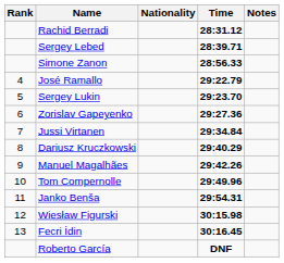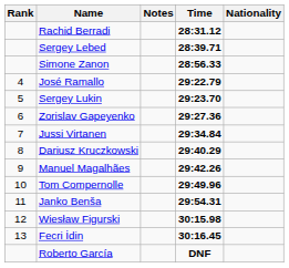 <table class="wikitable sortable" style="text-align:center">
 <tr>
 <th>Rank</th>
 <th>Name</th>
+<th>Notes</th>
+<th>Time</th>
 <th>Nationality</th>
-<th>Time</th>
-<th>Notes</th>
 </tr>
 <tr>
 <td></td>
 <td align=left><a href='#'>Rachid Berradi</a></td>
+<td></td>
+<td><strong>28:31.12</strong></td>
 <td align=left></td>
-<td><strong>28:31.12</strong></td>
-<td></td>
 </tr>
 <tr>
 <td></td>
 <td align=left><a href='#'>Sergey Lebed</a></td>
+<td></td>
+<td><strong>28:39.71</strong></td>
 <td align=left></td>
-<td><strong>28:39.71</strong></td>
-<td></td>
 </tr>
 <tr>
 <td></td>
 <td align=left><a href='#'>Simone Zanon</a></td>
+<td></td>
+<td><strong>28:56.33</strong></td>
 <td align=left></td>
-<td><strong>28:56.33</strong></td>
-<td></td>
 </tr>
 <tr>
 <td>4</td>
 <td align=left><a href='#'>José Ramallo</a></td>
+<td></td>
+<td><strong>29:22.79</strong></td>
 <td align=left></td>
-<td><strong>29:22.79</strong></td>
-<td></td>
 </tr>
 <tr>
 <td>5</td>
 <td align=left><a href='#'>Sergey Lukin</a></td>
+<td></td>
+<td><strong>29:23.70</strong></td>
 <td align=left></td>
-<td><strong>29:23.70</strong></td>
-<td></td>
 </tr>
 <tr>
 <td>6</td>
 <td align=left><a href='#'>Zorislav Gapeyenko</a></td>
+<td></td>
+<td><strong>29:27.36</strong></td>
 <td align=left></td>
-<td><strong>29:27.36</strong></td>
-<td></td>
 </tr>
 <tr>
 <td>7</td>
 <td align=left><a href='#'>Jussi Virtanen</a></td>
+<td></td>
+<td><strong>29:34.84</strong></td>
 <td align=left></td>
-<td><strong>29:34.84</strong></td>
-<td></td>
 </tr>
 <tr>
 <td>8</td>
 <td align=left><a href='#'>Dariusz Kruczkowski</a></td>
+<td></td>
+<td><strong>29:40.29</strong></td>
 <td align=left></td>
-<td><strong>29:40.29</strong></td>
-<td></td>
 </tr>
 <tr>
 <td>9</td>
 <td align=left><a href='#'>Manuel Magalhães</a></td>
+<td></td>
+<td><strong>29:42.26</strong></td>
 <td align=left></td>
-<td><strong>29:42.26</strong></td>
-<td></td>
 </tr>
 <tr>
 <td>10</td>
 <td align=left><a href='#'>Tom Compernolle</a></td>
+<td></td>
+<td><strong>29:49.96</strong></td>
 <td align=left></td>
-<td><strong>29:49.96</strong></td>
-<td></td>
 </tr>
 <tr>
 <td>11</td>
 <td align=left><a href='#'>Janko Benša</a></td>
+<td></td>
+<td><strong>29:54.31</strong></td>
 <td align=left></td>
-<td><strong>29:54.31</strong></td>
-<td></td>
 </tr>
 <tr>
 <td>12</td>
 <td align=left><a href='#'>Wiesław Figurski</a></td>
+<td></td>
+<td><strong>30:15.98</strong></td>
 <td align=left></td>
-<td><strong>30:15.98</strong></td>
-<td></td>
 </tr>
 <tr>
 <td>13</td>
 <td align=left><a href='#'>Fecri İdin</a></td>
+<td></td>
+<td><strong>30:16.45</strong></td>
 <td align=left></td>
-<td><strong>30:16.45</strong></td>
-<td></td>
 </tr>
 <tr>
 <td></td>
 <td align=left><a href='#'>Roberto García</a></td>
+<td></td>
+<td><strong>DNF</strong></td>
 <td align=left></td>
-<td><strong>DNF</strong></td>
-<td></td>
 </tr>
 </table>
